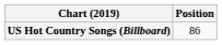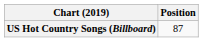 <table class="wikitable plainrowheaders" style="text-align:center">
 <tr>
 <th>Chart (2019)</th>
 <th>Position</th>
 </tr>
 <tr>
 <th scope="row">US Hot Country Songs (<em>Billboard</em>)</th>
-<td>86</td>
+<td>87</td>
 </tr>
 </table>
